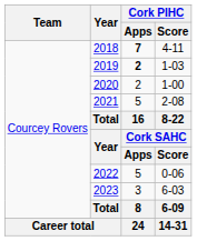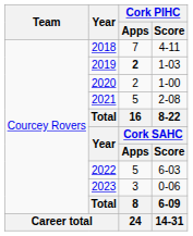 <table class="wikitable" style="text-align:center">
 <tr>
 <th rowspan="2">Team</th>
 <th rowspan="2">Year</th>
 <th colspan="2"><a href='#'>Cork PIHC</a></th>
 </tr>
 <tr>
 <th>Apps</th>
 <th>Score</th>
 </tr>
 <tr>
 <td rowspan="10"><a href='#'>Courcey Rovers</a></td>
 <td><a href='#'>2018</a></td>
-<td><strong>7</strong></td>
+<td>7</td>
 <td>4-11</td>
 </tr>
 <tr>
 <td><a href='#'>2019</a></td>
 <td><strong>2</strong></td>
 <td>1-03</td>
 </tr>
 <tr>
 <td><a href='#'>2020</a></td>
 <td>2</td>
 <td>1-00</td>
 </tr>
 <tr>
 <td><a href='#'>2021</a></td>
 <td>5</td>
 <td>2-08</td>
 </tr>
 <tr>
 <th>Total</th>
 <th>16</th>
 <th>8-22</th>
 </tr>
 <tr>
 <th rowspan=2>Year</th>
 <th colspan=2><a href='#'>Cork SAHC</a></th>
 </tr>
 <tr>
 <th>Apps</th>
 <th>Score</th>
 </tr>
 <tr>
 <td><a href='#'>2022</a></td>
 <td>5</td>
-<td>0-06</td>
+<td>6-03</td>
 </tr>
 <tr>
 <td><a href='#'>2023</a></td>
 <td>3</td>
-<td>6-03</td>
+<td>0-06</td>
 </tr>
 <tr>
 <th>Total</th>
 <th>8</th>
 <th>6-09</th>
 </tr>
 <tr>
 <th colspan="2">Career total</th>
 <th>24</th>
 <th>14-31</th>
 </tr>
 </table>
